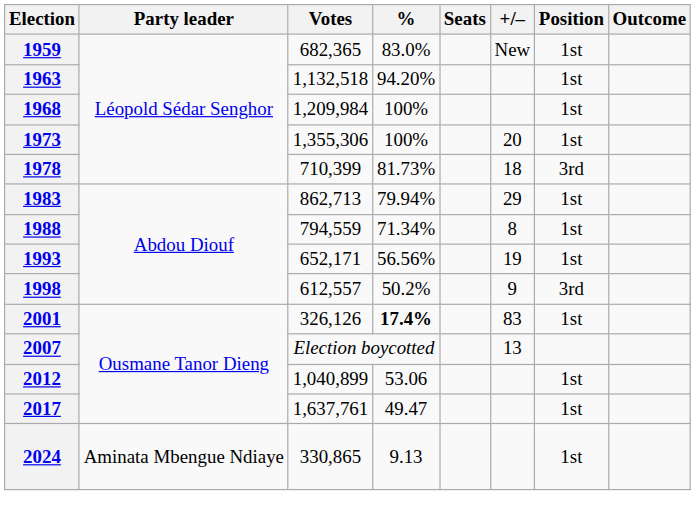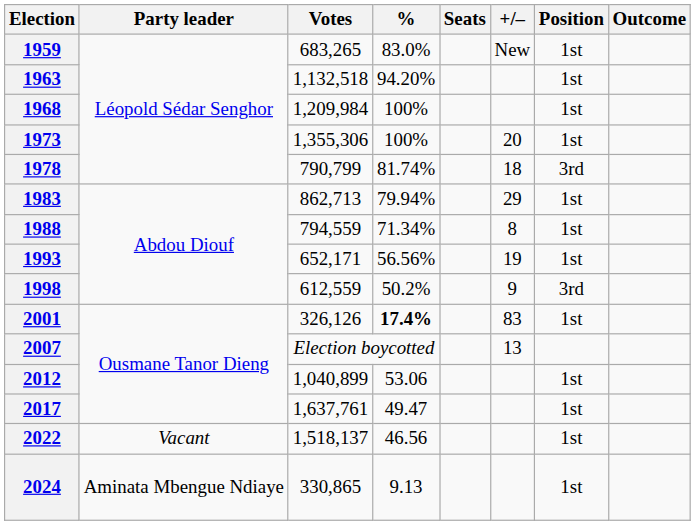 <table class=wikitable style=text-align:center>
 <tr>
 <th><strong>Election</strong></th>
 <th>Party leader</th>
 <th><strong>Votes</strong></th>
 <th><strong>%</strong></th>
 <th><strong>Seats</strong></th>
 <th>+/–</th>
 <th>Position</th>
 <th><strong>Outcome</strong></th>
 </tr>
 <tr>
 <th><a href='#'>1959</a></th>
 <td rowspan="5"><a href='#'>Léopold Sédar Senghor</a></td>
-<td>682,365</td>
+<td>683,265</td>
 <td>83.0%</td>
 <td></td>
 <td>New</td>
 <td> 1st</td>
 <td></td>
 </tr>
 <tr>
 <th><a href='#'>1963</a></th>
 <td>1,132,518</td>
 <td>94.20%</td>
 <td></td>
 <td></td>
 <td> 1st</td>
 <td></td>
 </tr>
 <tr>
 <th><a href='#'>1968</a></th>
 <td>1,209,984</td>
 <td>100%</td>
 <td></td>
 <td></td>
 <td> 1st</td>
 <td></td>
 </tr>
 <tr>
 <th><a href='#'>1973</a></th>
 <td>1,355,306</td>
 <td>100%</td>
 <td></td>
 <td> 20</td>
 <td> 1st</td>
 <td></td>
 </tr>
 <tr>
 <th><a href='#'>1978</a></th>
-<td>710,399</td>
-<td>81.73%</td>
+<td>790,799</td>
+<td>81.74%</td>
 <td></td>
 <td> 18</td>
 <td> 3rd</td>
 <td></td>
 </tr>
 <tr>
 <th><a href='#'>1983</a></th>
 <td rowspan="4"><a href='#'>Abdou Diouf</a></td>
 <td>862,713</td>
 <td>79.94%</td>
 <td></td>
 <td> 29</td>
 <td> 1st</td>
 <td></td>
 </tr>
 <tr>
 <th><a href='#'>1988</a></th>
 <td>794,559</td>
 <td>71.34%</td>
 <td></td>
 <td> 8</td>
 <td> 1st</td>
 <td></td>
 </tr>
 <tr>
 <th><a href='#'>1993</a></th>
 <td>652,171</td>
 <td>56.56%</td>
 <td></td>
 <td> 19</td>
 <td> 1st</td>
 <td></td>
 </tr>
 <tr>
 <th><a href='#'>1998</a></th>
-<td>612,557</td>
+<td>612,559</td>
 <td>50.2%</td>
 <td></td>
 <td> 9</td>
 <td> 3rd</td>
 <td></td>
 </tr>
 <tr>
 <th><a href='#'>2001</a></th>
 <td rowspan="4"><a href='#'>Ousmane Tanor Dieng</a></td>
 <td>326,126</td>
 <td><strong>17.4%</strong></td>
 <td></td>
 <td> 83</td>
 <td> 1st</td>
 <td></td>
 </tr>
 <tr>
 <th><a href='#'>2007</a></th>
 <td colspan="2"><em> Election boycotted</em></td>
 <td></td>
 <td> 13</td>
 <td></td>
 <td></td>
 </tr>
 <tr>
 <th><a href='#'>2012</a></th>
 <td>1,040,899</td>
 <td>53.06</td>
 <td></td>
 <td></td>
 <td> 1st</td>
 <td><br></td>
 </tr>
 <tr>
 <th><a href='#'>2017</a></th>
 <td>1,637,761</td>
 <td>49.47</td>
 <td></td>
 <td></td>
 <td> 1st</td>
 <td><br></td>
 </tr>
+<tr>
+<th><a href='#'>2022</a></th>
+<td><em>Vacant</em></td>
+<td>1,518,137</td>
+<td>46.56</td>
+<td></td>
+<td></td>
+<td> 1st</td>
+<td><br></td>
+</tr>
 <tr style=height:3.5em>
 <th><a href='#'>2024</a></th>
 <td>Aminata Mbengue Ndiaye</td>
 <td>330,865</td>
 <td>9.13</td>
 <td></td>
 <td></td>
 <td> 1st</td>
 <td></td>
 </tr>
 </table>
